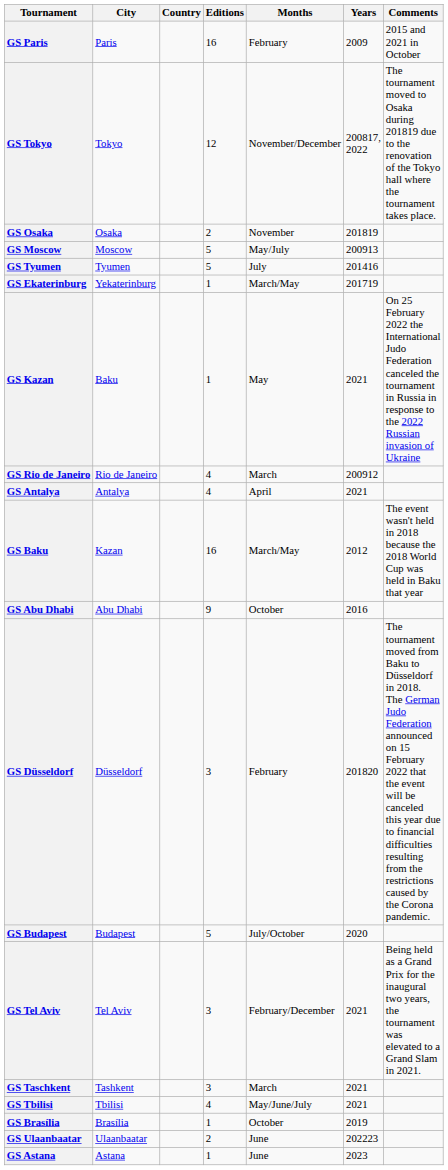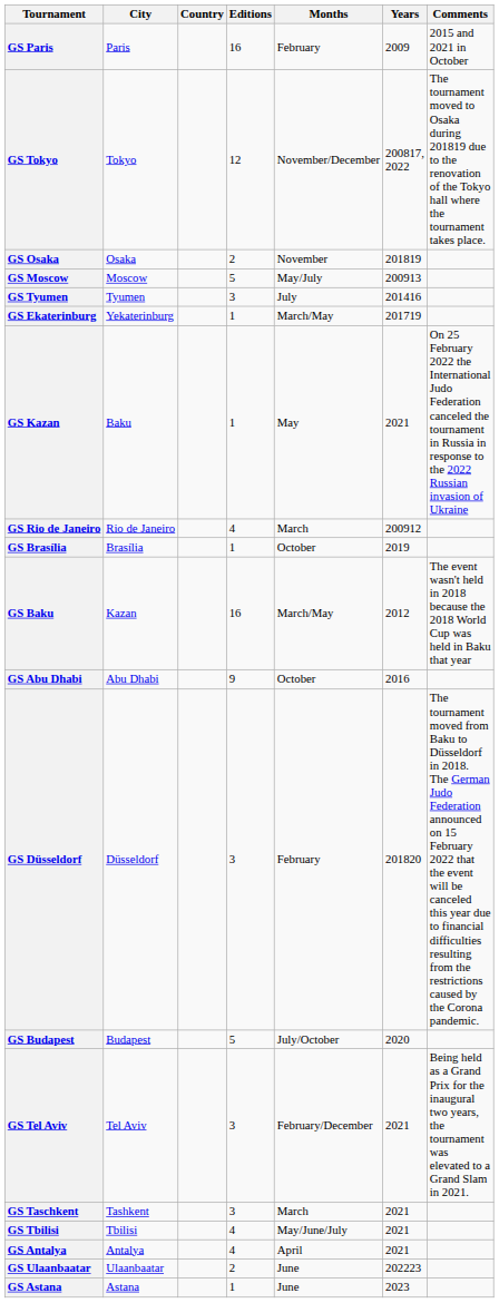 <table class="wikitable">
 <tr>
 <th>Tournament</th>
 <th>City</th>
 <th>Country</th>
 <th>Editions</th>
 <th>Months</th>
 <th>Years</th>
 <th>Comments</th>
 </tr>
 <tr>
 <th style="text-align:left;"><a href='#'>GS Paris</a></th>
 <td><a href='#'>Paris</a></td>
 <td></td>
 <td>16</td>
 <td>February</td>
 <td>2009</td>
 <td>2015 and 2021 in October</td>
 </tr>
 <tr>
 <th style="text-align:left;"><a href='#'>GS Tokyo</a></th>
 <td><a href='#'>Tokyo</a></td>
 <td></td>
 <td>12</td>
 <td>November/December</td>
 <td>200817, 2022</td>
 <td>The tournament moved to Osaka during 201819 due to the renovation of the Tokyo hall where the tournament takes place.</td>
 </tr>
 <tr>
 <th style="text-align:left;"><a href='#'>GS Osaka</a></th>
 <td><a href='#'>Osaka</a></td>
 <td></td>
 <td>2</td>
 <td>November</td>
 <td>201819</td>
 <td></td>
 </tr>
 <tr>
 <th style="text-align:left;"><a href='#'>GS Moscow</a></th>
 <td><a href='#'>Moscow</a></td>
 <td></td>
 <td>5</td>
 <td>May/July</td>
 <td>200913</td>
 <td></td>
 </tr>
 <tr>
 <th style="text-align:left;"><a href='#'>GS Tyumen</a></th>
 <td><a href='#'>Tyumen</a></td>
 <td></td>
-<td>5</td>
+<td>3</td>
 <td>July</td>
 <td>201416</td>
 <td></td>
 </tr>
 <tr>
 <th style="text-align:left;"><a href='#'>GS Ekaterinburg</a></th>
 <td><a href='#'>Yekaterinburg</a></td>
 <td></td>
 <td>1</td>
 <td>March/May</td>
 <td>201719</td>
 <td></td>
 </tr>
 <tr>
 <th style="text-align:left;"><a href='#'>GS Kazan</a></th>
 <td><a href='#'>Baku</a></td>
 <td></td>
 <td>1</td>
 <td>May</td>
 <td>2021</td>
 <td>On 25 February 2022 the International Judo Federation canceled the tournament in Russia in response to the <a href='#'>2022 Russian invasion of Ukraine</a></td>
 </tr>
 <tr>
 <th style="text-align:left;"><a href='#'>GS Rio de Janeiro</a></th>
 <td><a href='#'>Rio&nbsp;de&nbsp;Janeiro</a></td>
 <td></td>
 <td>4</td>
 <td>March</td>
 <td>200912</td>
 <td></td>
 </tr>
 <tr>
-<th style="text-align:left;"><a href='#'>GS Antalya</a></th>
-<td><a href='#'>Antalya</a></td>
+<th style="text-align:left;"><a href='#'>GS Brasília</a></th>
+<td><a href='#'>Brasília</a></td>
 <td></td>
-<td>4</td>
-<td>April</td>
-<td>2021</td>
+<td>1</td>
+<td>October</td>
+<td>2019</td>
 <td></td>
 </tr>
 <tr>
 <th style="text-align:left;"><a href='#'>GS Baku</a></th>
 <td><a href='#'>Kazan</a></td>
 <td></td>
 <td>16</td>
 <td>March/May</td>
 <td>2012</td>
 <td>The event wasn't held in 2018 because the 2018 World Cup was held in Baku that year</td>
 </tr>
 <tr>
 <th style="text-align:left;"><a href='#'>GS Abu Dhabi</a></th>
 <td><a href='#'>Abu Dhabi</a></td>
 <td></td>
 <td>9</td>
 <td>October</td>
 <td>2016</td>
 <td></td>
 </tr>
 <tr>
 <th style="text-align:left;"><a href='#'>GS Düsseldorf</a></th>
 <td><a href='#'>Düsseldorf</a></td>
 <td></td>
 <td>3</td>
 <td>February</td>
 <td>201820</td>
 <td>The tournament moved from Baku to Düsseldorf in 2018.<br>The <a href='#'>German Judo Federation</a> announced on 15 February 2022 that the event will be canceled this year due to financial difficulties resulting from the restrictions caused by the Corona pandemic.</td>
 </tr>
 <tr>
 <th style="text-align:left;"><a href='#'>GS Budapest</a></th>
 <td><a href='#'>Budapest</a></td>
 <td></td>
 <td>5</td>
 <td>July/October</td>
 <td>2020</td>
 <td></td>
 </tr>
 <tr>
 <th style="text-align:left;"><a href='#'>GS Tel Aviv</a></th>
 <td><a href='#'>Tel Aviv</a></td>
 <td></td>
 <td>3</td>
 <td>February/December</td>
 <td>2021</td>
 <td>Being held as a Grand Prix for the inaugural two years, the tournament was elevated to a Grand Slam in 2021.</td>
 </tr>
 <tr>
 <th style="text-align:left;"><a href='#'>GS Taschkent</a></th>
 <td><a href='#'>Tashkent</a></td>
 <td></td>
 <td>3</td>
 <td>March</td>
 <td>2021</td>
 <td></td>
 </tr>
 <tr>
 <th style="text-align:left;"><a href='#'>GS Tbilisi</a></th>
 <td><a href='#'>Tbilisi</a></td>
 <td></td>
 <td>4</td>
 <td>May/June/July</td>
 <td>2021</td>
 <td></td>
 </tr>
 <tr>
-<th style="text-align:left;"><a href='#'>GS Brasília</a></th>
-<td><a href='#'>Brasília</a></td>
+<th style="text-align:left;"><a href='#'>GS Antalya</a></th>
+<td><a href='#'>Antalya</a></td>
 <td></td>
-<td>1</td>
-<td>October</td>
-<td>2019</td>
+<td>4</td>
+<td>April</td>
+<td>2021</td>
 <td></td>
 </tr>
 <tr>
 <th style="text-align:left;"><a href='#'>GS Ulaanbaatar</a></th>
 <td><a href='#'>Ulaanbaatar</a></td>
 <td></td>
 <td>2</td>
 <td>June</td>
 <td>202223</td>
 <td></td>
 </tr>
 <tr>
 <th style="text-align:left;"><a href='#'>GS Astana</a></th>
 <td><a href='#'>Astana</a></td>
 <td></td>
 <td>1</td>
 <td>June</td>
 <td>2023</td>
 <td></td>
 </tr>
 </table>
